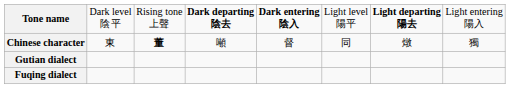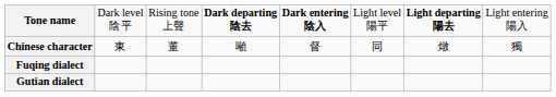 <table class="wikitable" style="text-align:center">
 <tr>
 <th>Tone name</th>
 <td>Dark level <br>陰平</td>
 <td>Rising tone <br>上聲</td>
 <td><strong>Dark departing <br>陰去</strong></td>
 <td><strong>Dark entering <br>陰入</strong></td>
 <td>Light level <br>陽平</td>
 <td><strong>Light departing <br>陽去</strong></td>
 <td>Light entering <br>陽入</td>
 </tr>
 <tr>
 <th>Chinese character</th>
 <td>東</td>
-<td><strong>董</strong></td>
+<td>董</td>
 <td>噸</td>
 <td>督</td>
 <td>同</td>
 <td>燉</td>
 <td>獨</td>
+</tr>
+<tr>
+<th>Fuqing dialect</th>
+<td></td>
+<td></td>
+<td></td>
+<td></td>
+<td></td>
+<td></td>
+<td></td>
 </tr>
 <tr>
 <th>Gutian dialect</th>
 <td></td>
 <td></td>
 <td></td>
 <td></td>
 <td></td>
 <td></td>
 <td></td>
 </tr>
-<tr>
-<th>Fuqing dialect</th>
-<td></td>
-<td></td>
-<td></td>
-<td></td>
-<td></td>
-<td></td>
-<td></td>
-</tr>
 </table>
